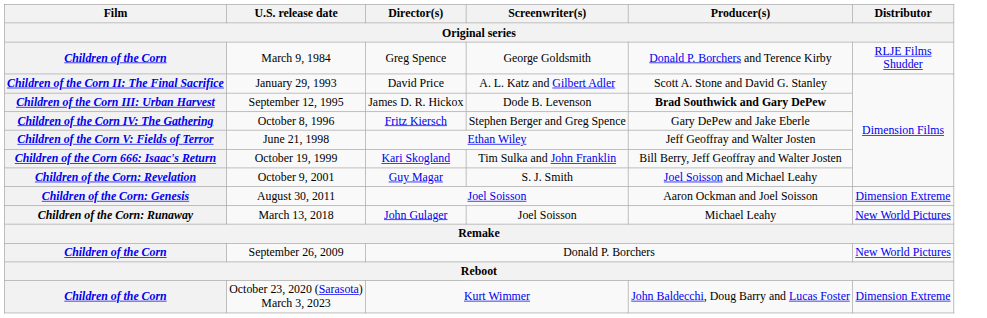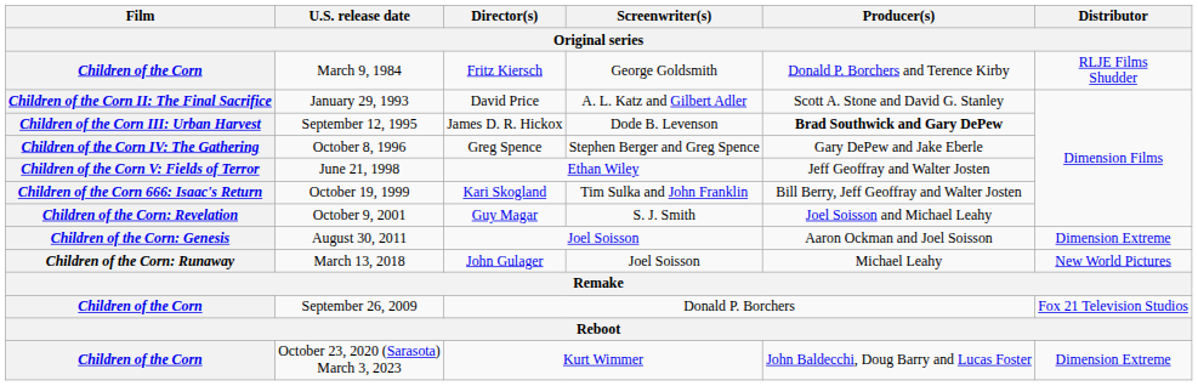 <table class="wikitable plainrowheaders" style="text-align:center;">
 <tr>
 <th>Film</th>
 <th>U.S. release date</th>
 <th class="unsortable">Director(s)</th>
 <th class="unsortable">Screenwriter(s)</th>
 <th class="unsortable">Producer(s)</th>
 <th>Distributor</th>
 </tr>
 <tr>
 <th colspan="6">Original series</th>
 </tr>
 <tr>
 <th scope="row"><em><a href='#'>Children of the Corn</a></em></th>
 <td>March 9, 1984</td>
-<td>Greg Spence</td>
+<td><a href='#'>Fritz Kiersch</a></td>
 <td>George Goldsmith</td>
 <td><a href='#'>Donald P. Borchers</a> and Terence Kirby</td>
 <td><a href='#'>RLJE Films</a><br><a href='#'>Shudder</a></td>
 </tr>
 <tr>
 <th scope="row"><em><a href='#'>Children of the Corn II: The Final Sacrifice</a></em></th>
 <td>January 29, 1993</td>
 <td>David Price</td>
 <td>A. L. Katz and <a href='#'>Gilbert Adler</a></td>
 <td>Scott A. Stone and David G. Stanley</td>
 <td rowspan=6><a href='#'>Dimension Films</a></td>
 </tr>
 <tr>
 <th scope="row"><em><a href='#'>Children of the Corn III: Urban Harvest</a></em></th>
 <td>September 12, 1995</td>
 <td>James D. R. Hickox</td>
 <td>Dode B. Levenson</td>
 <td><strong>Brad Southwick and Gary DePew</strong></td>
 </tr>
 <tr>
 <th scope="row"><em><a href='#'>Children of the Corn IV: The Gathering</a></em></th>
 <td>October 8, 1996</td>
-<td><a href='#'>Fritz Kiersch</a></td>
+<td>Greg Spence</td>
 <td>Stephen Berger and Greg Spence</td>
 <td>Gary DePew and Jake Eberle</td>
 </tr>
 <tr>
 <th scope="row"><em><a href='#'>Children of the Corn V: Fields of Terror</a></em></th>
 <td>June 21, 1998</td>
 <td colspan=2 style=text-align:center><a href='#'>Ethan Wiley</a></td>
 <td>Jeff Geoffray and Walter Josten</td>
 </tr>
 <tr>
 <th scope="row"><em><a href='#'>Children of the Corn 666: Isaac's Return</a></em></th>
 <td>October 19, 1999</td>
 <td><a href='#'>Kari Skogland</a></td>
 <td>Tim Sulka and <a href='#'>John Franklin</a></td>
 <td>Bill Berry, Jeff Geoffray and Walter Josten</td>
 </tr>
 <tr>
 <th scope="row"><em><a href='#'>Children of the Corn: Revelation</a></em></th>
 <td>October 9, 2001</td>
 <td><a href='#'>Guy Magar</a></td>
 <td>S. J. Smith</td>
 <td><a href='#'>Joel Soisson</a> and Michael Leahy</td>
 </tr>
 <tr>
 <th scope="row"><em><a href='#'>Children of the Corn: Genesis</a></em></th>
 <td>August 30, 2011</td>
 <td colspan=2 style=text-align:center><a href='#'>Joel Soisson</a></td>
 <td>Aaron Ockman and Joel Soisson</td>
 <td><a href='#'>Dimension Extreme</a></td>
 </tr>
 <tr>
 <th scope="row"><em>Children of the Corn: Runaway</em></th>
 <td>March 13, 2018</td>
 <td><a href='#'>John Gulager</a></td>
 <td>Joel Soisson</td>
 <td>Michael Leahy</td>
 <td><a href='#'>New World Pictures</a></td>
 </tr>
 <tr>
 <th colspan="6">Remake</th>
 </tr>
 <tr>
 <th scope="row"><em><a href='#'>Children of the Corn</a></em></th>
 <td>September 26, 2009</td>
 <td colspan=3; style=text-align:center>Donald P. Borchers</td>
-<td><a href='#'>New World Pictures</a></td>
+<td><a href='#'>Fox 21 Television Studios</a></td>
 </tr>
 <tr>
 <th colspan="6">Reboot</th>
 </tr>
 <tr>
 <th scope="row"><em><a href='#'>Children of the Corn</a></em></th>
 <td>October 23, 2020 (<a href='#'>Sarasota</a>)<br>March 3, 2023</td>
 <td colspan=2; style=text-align:center><a href='#'>Kurt Wimmer</a></td>
 <td><a href='#'>John Baldecchi</a>, Doug Barry and <a href='#'>Lucas Foster</a></td>
 <td><a href='#'>Dimension Extreme</a></td>
 </tr>
 </table>
